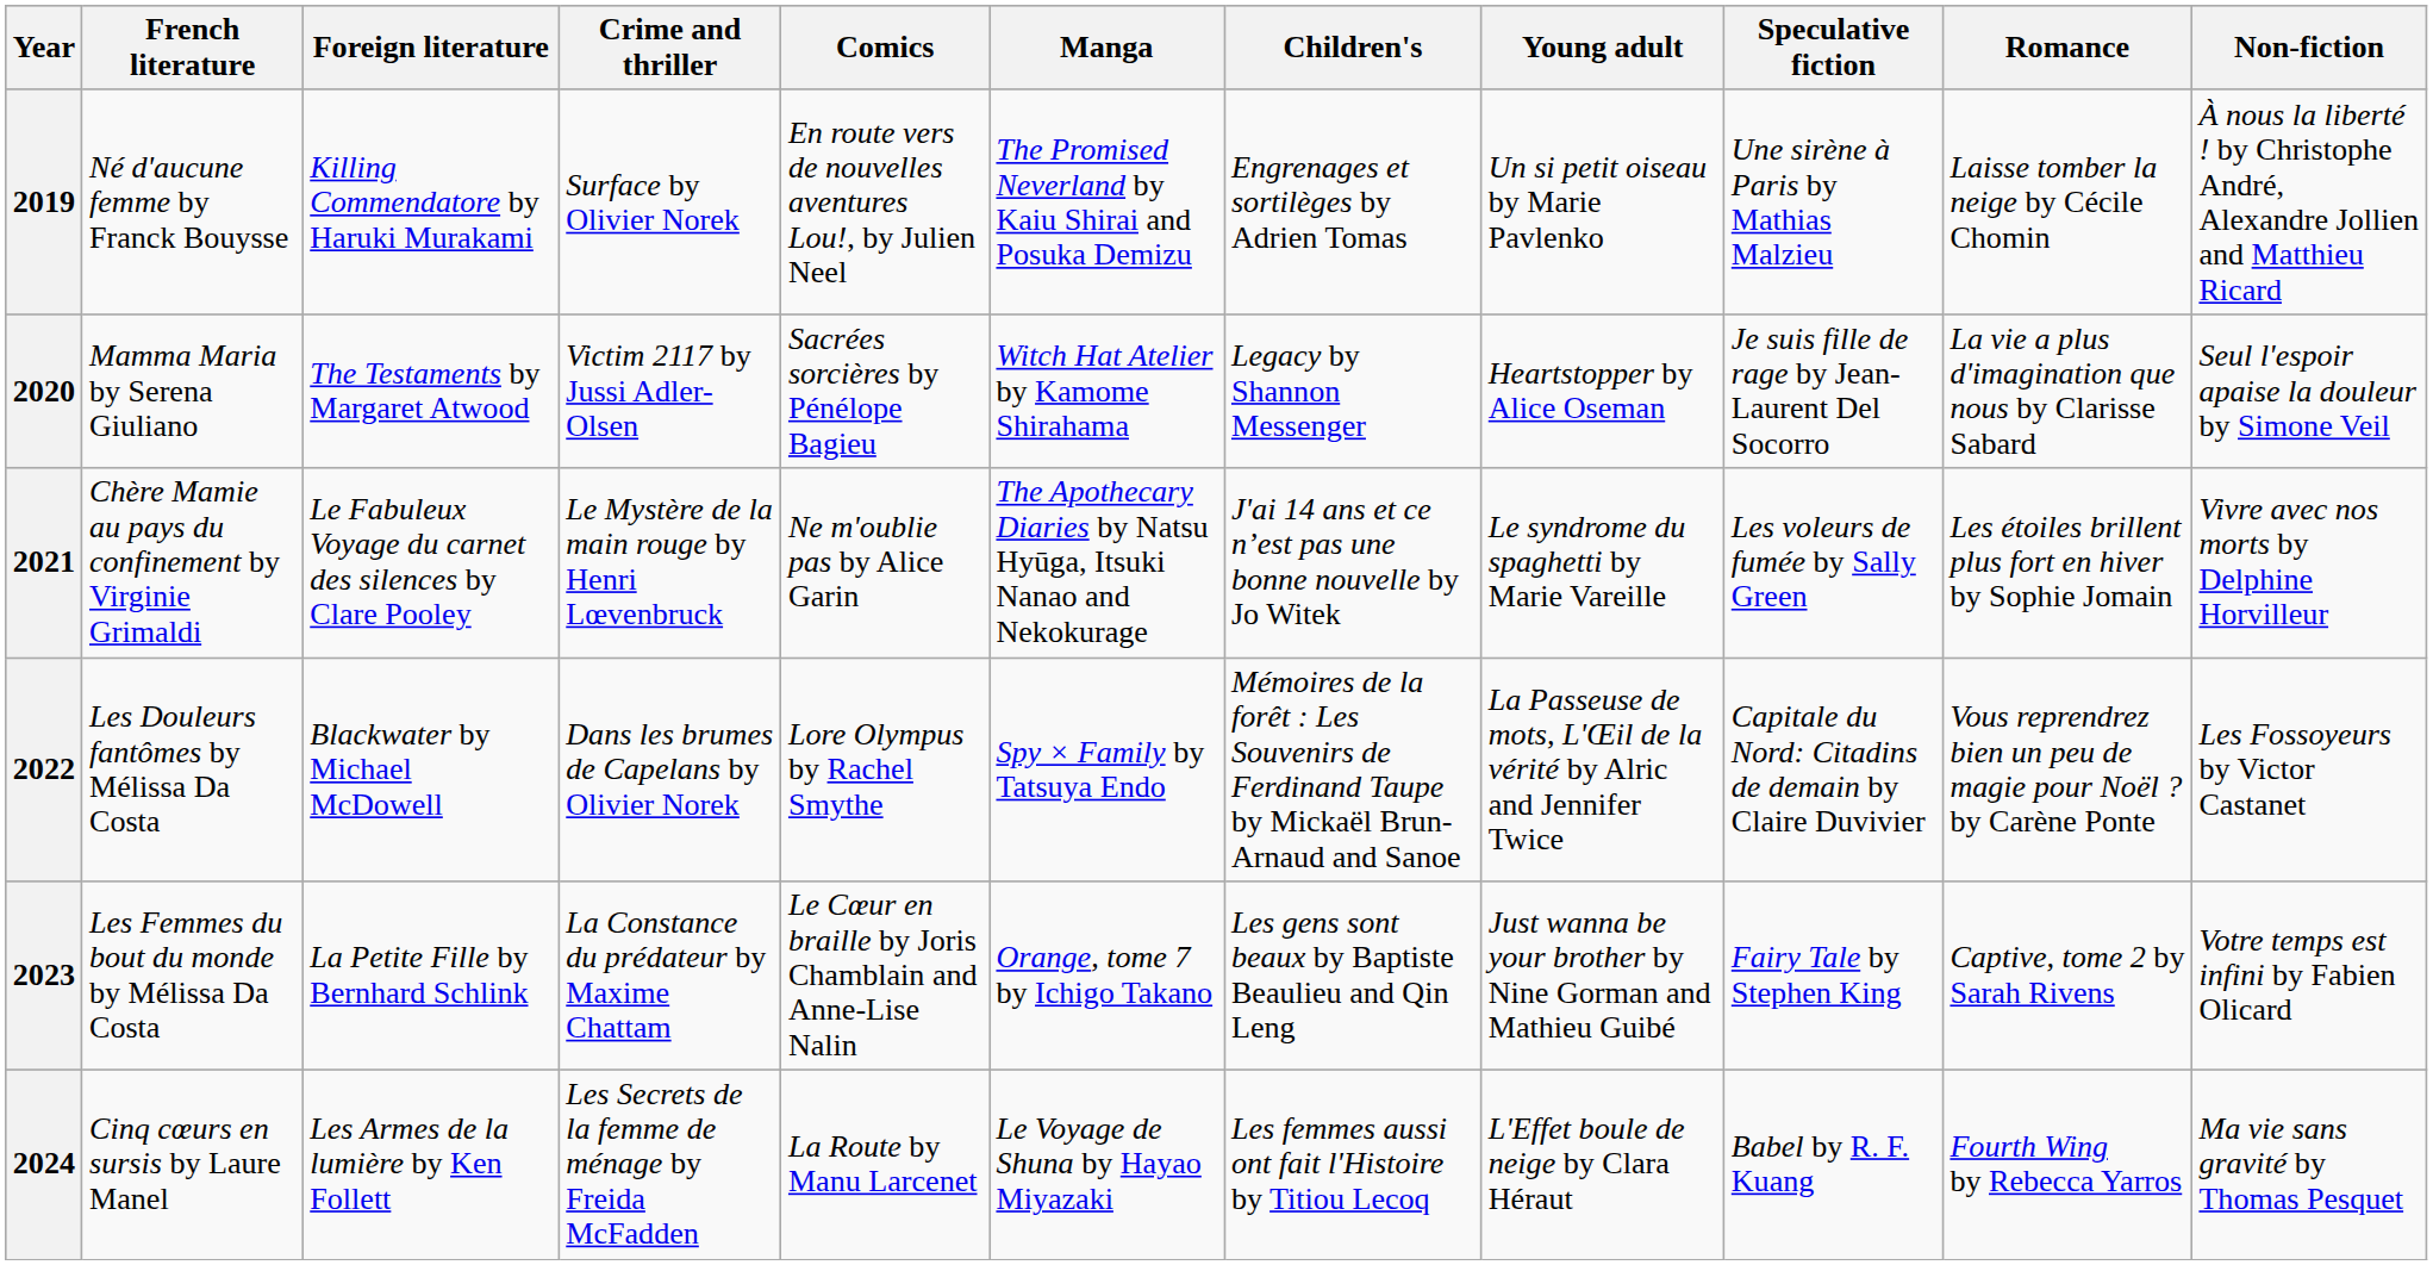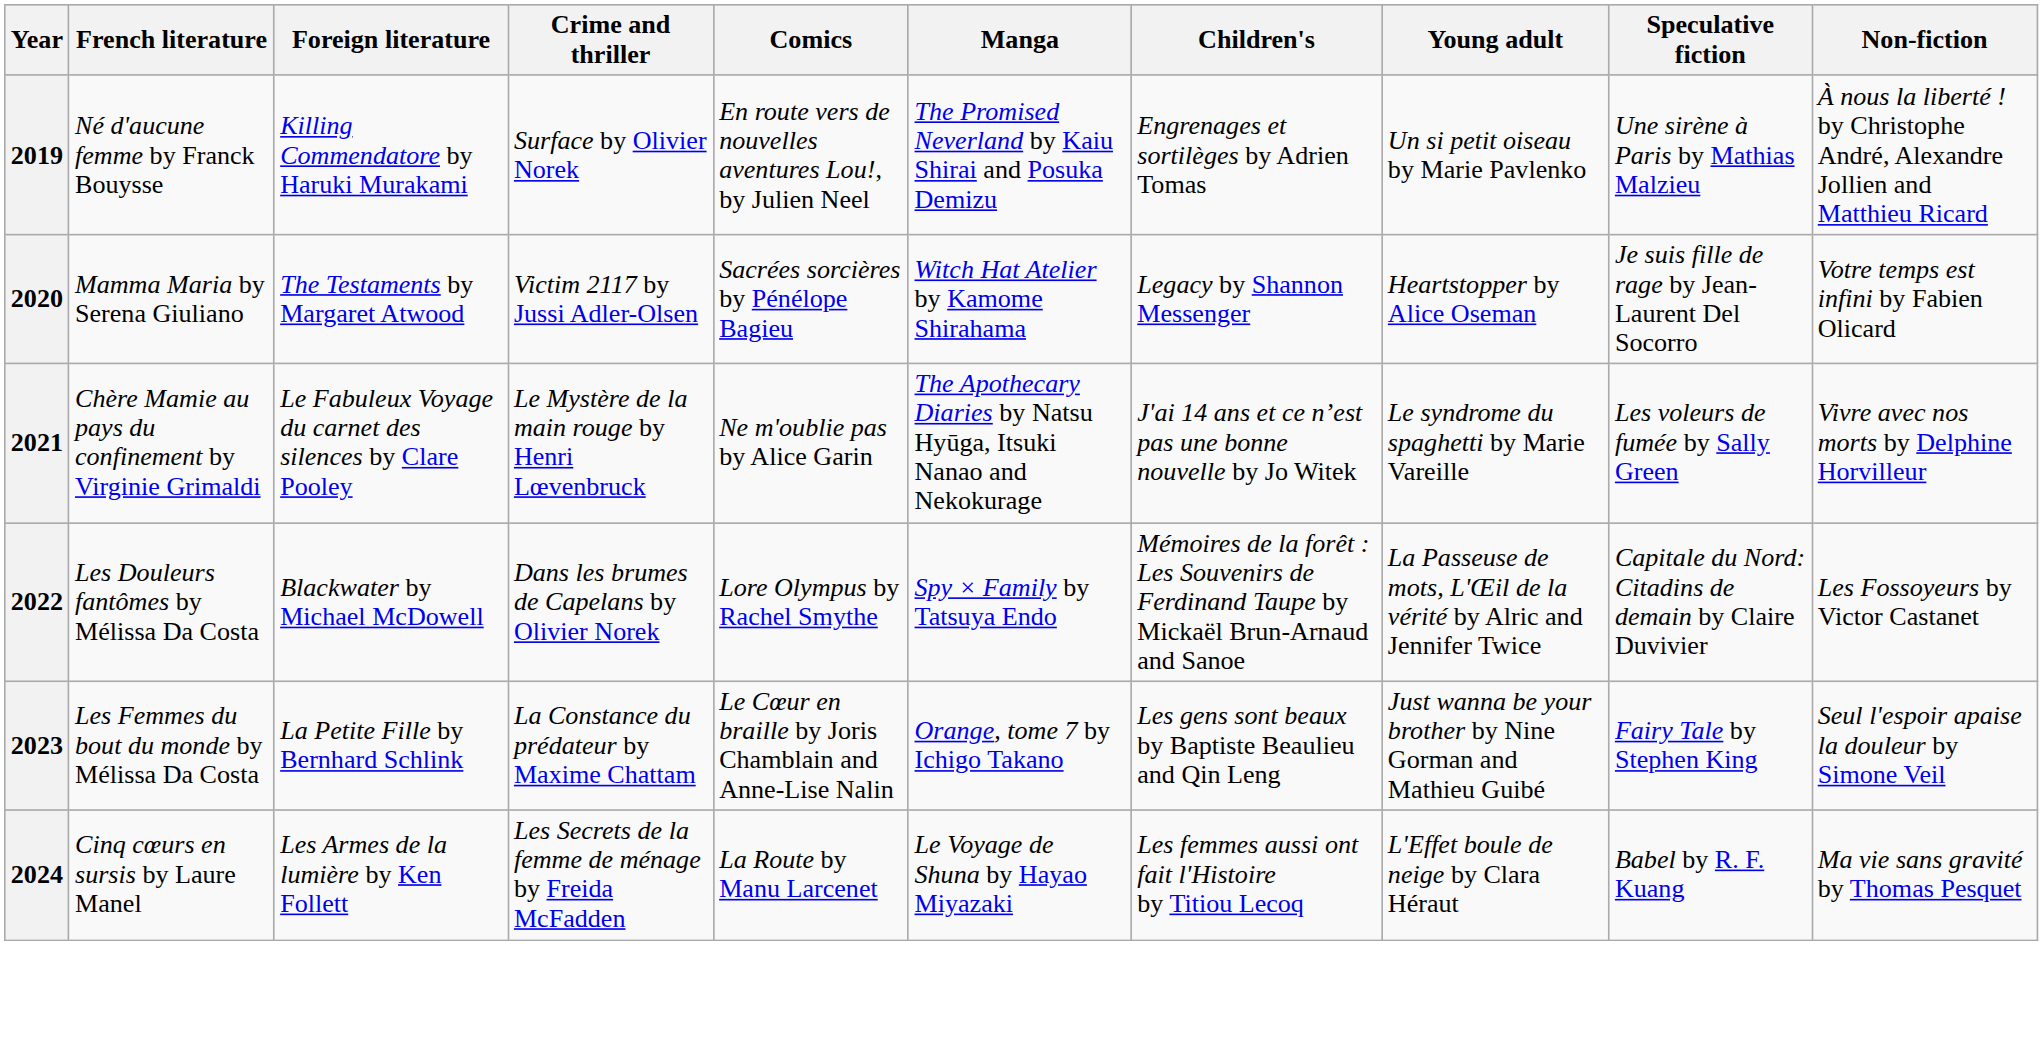 <table class="wikitable">
 <tr>
 <th scope=col>Year</th>
 <th scope=col>French literature</th>
 <th scope=col>Foreign literature</th>
 <th scope=col>Crime and thriller</th>
 <th scope=col>Comics</th>
 <th scope=col>Manga</th>
 <th scope=col>Children's</th>
 <th scope=col>Young adult</th>
 <th scope=col>Speculative fiction</th>
-<th scope=col>Romance</th>
 <th scope=col>Non-fiction</th>
 </tr>
 <tr>
 <th scope=row>2019</th>
 <td><em>Né d'aucune femme</em> by Franck Bouysse</td>
 <td><em><a href='#'>Killing Commendatore</a></em> by <a href='#'>Haruki Murakami</a></td>
 <td><em>Surface</em> by <a href='#'>Olivier Norek</a></td>
 <td><em>En route vers de nouvelles aventures</em> <em>Lou!</em>, by Julien Neel</td>
 <td><em><a href='#'>The Promised Neverland</a></em> by <a href='#'>Kaiu Shirai</a> and <a href='#'>Posuka Demizu</a></td>
 <td><em>Engrenages et sortilèges</em> by Adrien Tomas</td>
 <td><em>Un si petit oiseau</em> by Marie Pavlenko</td>
 <td><em>Une sirène à Paris</em> by <a href='#'>Mathias Malzieu</a></td>
-<td><em>Laisse tomber la neige</em> by Cécile Chomin</td>
 <td><em>À nous la liberté !</em> by Christophe André, Alexandre Jollien and <a href='#'>Matthieu Ricard</a></td>
 </tr>
 <tr>
 <th scope=row>2020</th>
 <td><em>Mamma Maria</em> by Serena Giuliano</td>
 <td><em><a href='#'>The Testaments</a></em> by <a href='#'>Margaret Atwood</a></td>
 <td><em>Victim 2117</em> by <a href='#'>Jussi Adler-Olsen</a></td>
 <td><em>Sacrées sorcières</em> by <a href='#'>Pénélope Bagieu</a></td>
 <td><em><a href='#'>Witch Hat Atelier</a></em> by <a href='#'>Kamome Shirahama</a></td>
 <td><em>Legacy</em> by <a href='#'>Shannon Messenger</a></td>
 <td><em>Heartstopper</em> by <a href='#'>Alice Oseman</a></td>
 <td><em>Je suis fille de rage</em> by Jean-Laurent Del Socorro</td>
-<td><em>La vie a plus d'imagination que nous</em> by Clarisse Sabard</td>
-<td><em>Seul l'espoir apaise la douleur</em> by <a href='#'>Simone Veil</a></td>
+<td><em>Votre temps est infini</em> by Fabien Olicard</td>
 </tr>
 <tr>
 <th>2021</th>
 <td><em>Chère Mamie au pays du confinement</em> by <a href='#'>Virginie Grimaldi</a></td>
 <td><em>Le Fabuleux Voyage du carnet des silences</em> by <a href='#'>Clare Pooley</a></td>
 <td><em>Le Mystère de la main rouge</em> by <a href='#'>Henri Lœvenbruck</a></td>
 <td><em>Ne m'oublie pas</em> by Alice Garin</td>
 <td><em><a href='#'>The Apothecary Diaries</a></em> by Natsu Hyūga, Itsuki Nanao and Nekokurage</td>
 <td><em>J'ai 14 ans et ce n’est pas une bonne nouvelle</em> by Jo Witek</td>
 <td><em>Le syndrome du spaghetti</em> by Marie Vareille</td>
 <td><em>Les voleurs de fumée</em> by <a href='#'>Sally Green</a></td>
-<td><em>Les étoiles brillent plus fort en hiver</em> by Sophie Jomain</td>
 <td><em>Vivre avec nos morts</em> by <a href='#'>Delphine Horvilleur</a></td>
 </tr>
 <tr>
 <th>2022</th>
 <td><em>Les Douleurs fantômes</em> by Mélissa Da Costa</td>
 <td><em>Blackwater</em> by <a href='#'>Michael McDowell</a></td>
 <td><em>Dans les brumes de Capelans</em> by <a href='#'>Olivier Norek</a></td>
 <td><em>Lore Olympus</em> by <a href='#'>Rachel Smythe</a></td>
 <td><em><a href='#'>Spy × Family</a></em> by <a href='#'>Tatsuya Endo</a></td>
 <td><em>Mémoires de la forêt : Les Souvenirs de Ferdinand Taupe</em> by Mickaël Brun-Arnaud and Sanoe</td>
 <td><em>La Passeuse de mots, L'Œil de la vérité</em> by Alric and Jennifer Twice</td>
 <td><em>Capitale du Nord: Citadins de demain</em> by Claire Duvivier</td>
-<td><em>Vous reprendrez bien un peu de magie pour Noël ?</em> by Carène Ponte</td>
 <td><em>Les Fossoyeurs</em> by Victor Castanet</td>
 </tr>
 <tr>
 <th>2023</th>
 <td><em>Les Femmes du bout du monde</em> by Mélissa Da Costa</td>
 <td><em>La Petite Fille</em> by <a href='#'>Bernhard Schlink</a></td>
 <td><em>La Constance du prédateur</em> by <a href='#'>Maxime Chattam</a></td>
 <td><em>Le Cœur en braille</em> by Joris Chamblain and Anne-Lise Nalin</td>
 <td><em><a href='#'>Orange</a>, tome 7</em> by <a href='#'>Ichigo Takano</a></td>
 <td><em>Les gens sont beaux</em> by Baptiste Beaulieu and Qin Leng</td>
 <td><em>Just wanna be your brother</em> by Nine Gorman and Mathieu Guibé</td>
 <td><em><a href='#'>Fairy Tale</a></em> by <a href='#'>Stephen King</a></td>
-<td><em>Captive, tome 2</em> by <a href='#'>Sarah Rivens</a></td>
-<td><em>Votre temps est infini</em> by Fabien Olicard</td>
+<td><em>Seul l'espoir apaise la douleur</em> by <a href='#'>Simone Veil</a></td>
 </tr>
 <tr>
 <th>2024</th>
 <td><em>Cinq cœurs en sursis</em> by Laure Manel</td>
 <td><em>Les Armes de la lumière</em> by <a href='#'>Ken Follett</a></td>
 <td><em>Les Secrets de la femme de ménage</em> by <a href='#'>Freida McFadden</a></td>
 <td><em>La Route</em> by <a href='#'>Manu Larcenet</a></td>
 <td><em>Le Voyage de Shuna</em> by <a href='#'>Hayao Miyazaki</a></td>
 <td><em>Les femmes aussi ont fait l'Histoire</em><br>by <a href='#'>Titiou Lecoq</a></td>
 <td><em>L'Effet boule de neige</em> by Clara Héraut</td>
 <td><em>Babel</em> by <a href='#'>R. F. Kuang</a></td>
-<td><em><a href='#'>Fourth Wing</a></em><br>by <a href='#'>Rebecca Yarros</a></td>
 <td><em>Ma vie sans gravité</em> by <a href='#'>Thomas Pesquet</a></td>
 </tr>
 </table>
